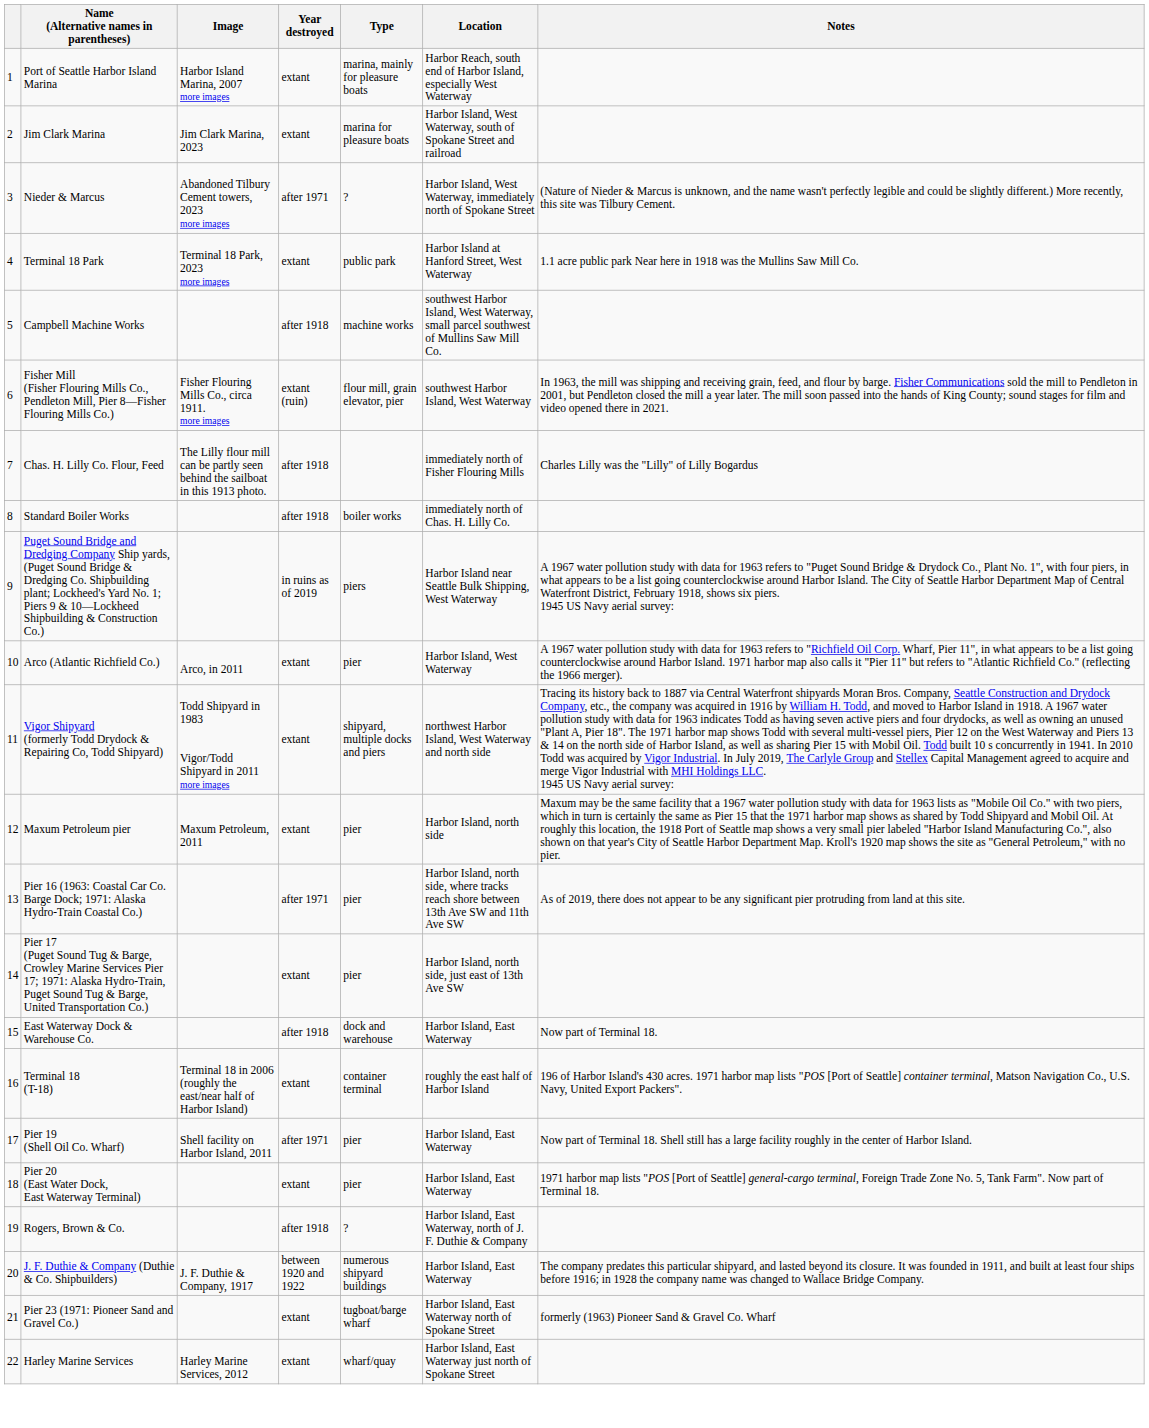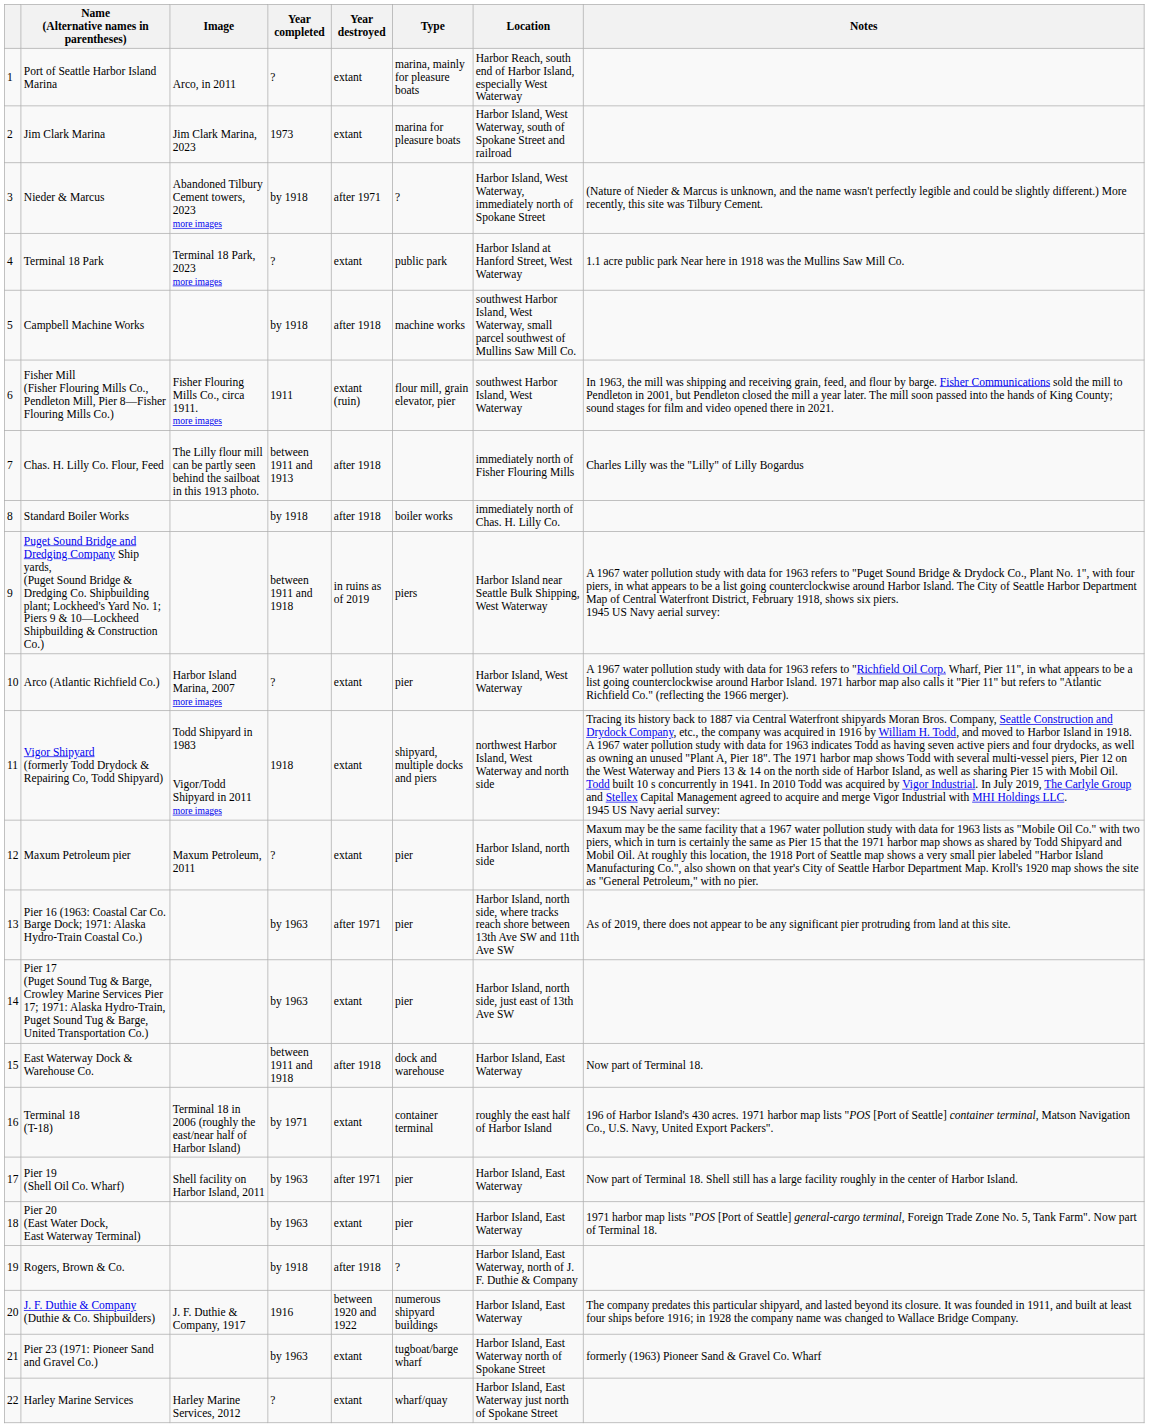 <table class="wikitable sortable" style="width:100%;">
 <tr>
 <th scope="col"></th>
 <th scope="col">Name<br>(Alternative names in parentheses)</th>
 <th scope="col" class="unsortable">Image</th>
+<th scope="col">Year completed</th>
 <th scope="col">Year destroyed</th>
 <th scope="col">Type</th>
 <th scope="col">Location</th>
 <th scope="col" class="unsortable">Notes</th>
 </tr>
 <tr>
 <td>1</td>
 <td>Port of Seattle Harbor Island Marina</td>
-<td><br>Harbor Island Marina, 2007<small><br><a href='#'>more images</a></small></td>
+<td><br>Arco, in 2011</td>
+<td>?</td>
 <td>extant</td>
 <td>marina, mainly for pleasure boats</td>
 <td>Harbor Reach, south end of Harbor Island, especially West Waterway</td>
 <td></td>
 </tr>
 <tr>
 <td>2</td>
 <td>Jim Clark Marina</td>
 <td><br>Jim Clark Marina, 2023</td>
+<td>1973</td>
 <td>extant</td>
 <td>marina for pleasure boats</td>
 <td>Harbor Island, West Waterway, south of Spokane Street and railroad</td>
 <td></td>
 </tr>
 <tr>
 <td>3</td>
 <td>Nieder & Marcus</td>
 <td><br>Abandoned Tilbury Cement towers, 2023<small><br><a href='#'>more images</a></small></td>
+<td>by 1918</td>
 <td>after 1971</td>
 <td>?</td>
 <td>Harbor Island, West Waterway, immediately north of Spokane Street</td>
 <td>(Nature of Nieder & Marcus is unknown, and the name wasn't perfectly legible and could be slightly different.) More recently, this site was Tilbury Cement.</td>
 </tr>
 <tr>
 <td>4</td>
 <td>Terminal 18 Park</td>
 <td><br>Terminal 18 Park, 2023<small><br><a href='#'>more images</a></small></td>
+<td>?</td>
 <td>extant</td>
 <td>public park</td>
 <td>Harbor Island at Hanford Street, West Waterway</td>
 <td>1.1 acre public park Near here in 1918 was the Mullins Saw Mill Co.</td>
 </tr>
 <tr>
 <td>5</td>
 <td>Campbell Machine Works</td>
 <td></td>
+<td>by 1918</td>
 <td>after 1918</td>
 <td>machine works</td>
 <td>southwest Harbor Island, West Waterway, small parcel southwest of Mullins Saw Mill Co.</td>
 <td></td>
 </tr>
 <tr>
 <td>6</td>
 <td>Fisher Mill<br>(Fisher Flouring Mills Co., Pendleton Mill, Pier 8—Fisher Flouring Mills Co.)</td>
 <td><br>Fisher Flouring Mills Co., circa 1911.<small><br><a href='#'>more images</a></small></td>
+<td>1911</td>
 <td>extant (ruin)</td>
 <td>flour mill, grain elevator, pier</td>
 <td>southwest Harbor Island, West Waterway</td>
 <td>In 1963, the mill was shipping and receiving grain, feed, and flour by barge. <a href='#'>Fisher Communications</a> sold the mill to Pendleton in 2001, but Pendleton closed the mill a year later. The mill soon passed into the hands of King County; sound stages for film and video opened there in 2021.</td>
 </tr>
 <tr>
 <td>7</td>
 <td>Chas. H. Lilly Co. Flour, Feed</td>
 <td><br>The Lilly flour mill can be partly seen behind the sailboat in this 1913 photo.</td>
+<td>between 1911 and 1913</td>
 <td>after 1918</td>
 <td></td>
 <td>immediately north of Fisher Flouring Mills</td>
 <td>Charles Lilly was the "Lilly" of Lilly Bogardus</td>
 </tr>
 <tr>
 <td>8</td>
 <td>Standard Boiler Works</td>
 <td></td>
+<td>by 1918</td>
 <td>after 1918</td>
 <td>boiler works</td>
 <td>immediately north of Chas. H. Lilly Co.</td>
 <td></td>
 </tr>
 <tr>
 <td>9</td>
 <td><a href='#'>Puget Sound Bridge and Dredging Company</a> Ship yards,<br>(Puget Sound Bridge & Dredging Co. Shipbuilding plant; Lockheed's Yard No. 1; Piers 9 & 10—Lockheed Shipbuilding & Construction Co.)</td>
 <td></td>
+<td>between 1911 and 1918</td>
 <td>in ruins as of 2019</td>
 <td>piers</td>
 <td>Harbor Island near Seattle Bulk Shipping, West Waterway</td>
 <td>A 1967 water pollution study with data for 1963 refers to "Puget Sound Bridge & Drydock Co., Plant No. 1", with four piers, in what appears to be a list going counterclockwise around Harbor Island. The City of Seattle Harbor Department Map of Central Waterfront District, February 1918, shows six piers. <br> 1945 US Navy aerial survey:</td>
 </tr>
 <tr>
 <td>10</td>
 <td>Arco (Atlantic Richfield Co.)</td>
-<td><br>Arco, in 2011</td>
+<td><br>Harbor Island Marina, 2007<small><br><a href='#'>more images</a></small></td>
+<td>?</td>
 <td>extant</td>
 <td>pier</td>
 <td>Harbor Island, West Waterway</td>
 <td>A 1967 water pollution study with data for 1963 refers to "<a href='#'>Richfield Oil Corp.</a> Wharf, Pier 11", in what appears to be a list going counterclockwise around Harbor Island. 1971 harbor map also calls it "Pier 11" but refers to "Atlantic Richfield Co." (reflecting the 1966 merger).</td>
 </tr>
 <tr>
 <td>11</td>
 <td><a href='#'>Vigor Shipyard</a><br>(formerly Todd Drydock & Repairing Co, Todd Shipyard)</td>
 <td><br>Todd Shipyard in 1983<br><br><br>Vigor/Todd Shipyard in 2011<small><br><a href='#'>more images</a></small></td>
+<td>1918</td>
 <td>extant</td>
 <td>shipyard, multiple docks and piers</td>
 <td>northwest Harbor Island, West Waterway and north side</td>
 <td>Tracing its history back to 1887 via Central Waterfront shipyards Moran Bros. Company, <a href='#'>Seattle Construction and Drydock Company</a>, etc., the company was acquired in 1916 by <a href='#'>William H. Todd</a>, and moved to Harbor Island in 1918. A 1967 water pollution study with data for 1963 indicates Todd as having seven active piers and four drydocks, as well as owning an unused "Plant A, Pier 18". The 1971 harbor map shows Todd with several multi-vessel piers, Pier 12 on the West Waterway and Piers 13 & 14 on the north side of Harbor Island, as well as sharing Pier 15 with Mobil Oil. <a href='#'>Todd</a> built 10 s concurrently in 1941. In 2010 Todd was acquired by <a href='#'>Vigor Industrial</a>. In July 2019, <a href='#'>The Carlyle Group</a> and <a href='#'>Stellex</a> Capital Management agreed to acquire and merge Vigor Industrial with <a href='#'>MHI Holdings LLC</a>. <br>1945 US Navy aerial survey:</td>
 </tr>
 <tr>
 <td>12</td>
 <td>Maxum Petroleum pier</td>
 <td><br>Maxum Petroleum, 2011</td>
+<td>?</td>
 <td>extant</td>
 <td>pier</td>
 <td>Harbor Island, north side</td>
 <td>Maxum may be the same facility that a 1967 water pollution study with data for 1963 lists as "Mobile Oil Co." with two piers, which in turn is certainly the same as Pier 15 that the 1971 harbor map shows as shared by Todd Shipyard and Mobil Oil. At roughly this location, the 1918 Port of Seattle map shows a very small pier labeled "Harbor Island Manufacturing Co.", also shown on that year's City of Seattle Harbor Department Map. Kroll's 1920 map shows the site as "General Petroleum," with no pier.</td>
 </tr>
 <tr>
 <td>13</td>
 <td>Pier 16 (1963: Coastal Car Co. Barge Dock; 1971: Alaska Hydro-Train Coastal Co.)</td>
 <td></td>
+<td>by 1963</td>
 <td>after 1971</td>
 <td>pier</td>
 <td>Harbor Island, north side, where tracks reach shore between 13th Ave SW and 11th Ave SW</td>
 <td>As of 2019, there does not appear to be any significant pier protruding from land at this site.</td>
 </tr>
 <tr>
 <td>14</td>
 <td>Pier 17<br>(Puget Sound Tug & Barge,<br>Crowley Marine Services Pier 17; 1971: Alaska Hydro-Train, Puget Sound Tug & Barge, United Transportation Co.)</td>
 <td></td>
+<td>by 1963</td>
 <td>extant</td>
 <td>pier</td>
 <td>Harbor Island, north side, just east of 13th Ave SW</td>
 <td></td>
 </tr>
 <tr>
 <td>15</td>
 <td>East Waterway Dock & Warehouse Co.</td>
 <td></td>
+<td>between 1911 and 1918</td>
 <td>after 1918</td>
 <td>dock and warehouse</td>
 <td>Harbor Island, East Waterway</td>
 <td>Now part of Terminal 18.</td>
 </tr>
 <tr>
 <td>16</td>
 <td>Terminal 18<br>(T-18)</td>
 <td><br>Terminal 18 in 2006 (roughly the east/near half of Harbor Island)</td>
+<td>by 1971</td>
 <td>extant</td>
 <td>container terminal</td>
 <td>roughly the east half of Harbor Island</td>
 <td>196 of Harbor Island's 430 acres. 1971 harbor map lists "<em>POS </em>[Port of Seattle]<em> container terminal</em>, Matson Navigation Co., U.S. Navy, United Export Packers".</td>
 </tr>
 <tr>
 <td>17</td>
 <td>Pier 19<br>(Shell Oil Co. Wharf)</td>
 <td><br>Shell facility on Harbor Island, 2011</td>
+<td>by 1963</td>
 <td>after 1971</td>
 <td>pier</td>
 <td>Harbor Island, East Waterway</td>
 <td>Now part of Terminal 18. Shell still has a large facility roughly in the center of Harbor Island.</td>
 </tr>
 <tr>
 <td>18</td>
 <td>Pier 20<br>(East Water Dock,<br>East Waterway Terminal)</td>
 <td></td>
+<td>by 1963</td>
 <td>extant</td>
 <td>pier</td>
 <td>Harbor Island, East Waterway</td>
 <td>1971 harbor map lists "<em>POS </em>[Port of Seattle]<em> general-cargo terminal</em>, Foreign Trade Zone No. 5, Tank Farm". Now part of Terminal 18.</td>
 </tr>
 <tr>
 <td>19</td>
 <td>Rogers, Brown & Co.</td>
 <td></td>
+<td>by 1918</td>
 <td>after 1918</td>
 <td>?</td>
 <td>Harbor Island, East Waterway, north of J. F. Duthie & Company</td>
 <td></td>
 </tr>
 <tr>
 <td>20</td>
 <td><a href='#'>J. F. Duthie & Company</a> (Duthie & Co. Shipbuilders)</td>
 <td><br>J. F. Duthie & Company, 1917</td>
+<td>1916</td>
 <td>between 1920 and 1922</td>
 <td>numerous shipyard buildings</td>
 <td>Harbor Island, East Waterway</td>
 <td>The company predates this particular shipyard, and lasted beyond its closure. It was founded in 1911, and built at least four ships before 1916; in 1928 the company name was changed to Wallace Bridge Company.</td>
 </tr>
 <tr>
 <td>21</td>
 <td>Pier 23 (1971: Pioneer Sand and Gravel Co.)</td>
 <td></td>
+<td>by 1963</td>
 <td>extant</td>
 <td>tugboat/barge wharf</td>
 <td>Harbor Island, East Waterway north of Spokane Street</td>
 <td>formerly (1963) Pioneer Sand & Gravel Co. Wharf</td>
 </tr>
 <tr>
 <td>22</td>
 <td>Harley Marine Services</td>
 <td><br>Harley Marine Services, 2012</td>
+<td>?</td>
 <td>extant</td>
 <td>wharf/quay</td>
 <td>Harbor Island, East Waterway just north of Spokane Street</td>
 <td></td>
 </tr>
 </table>
